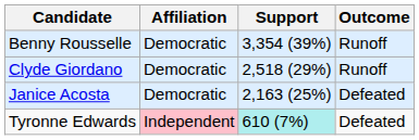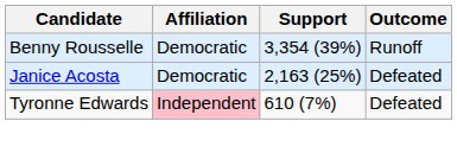 <table class="wikitable">
 <tr>
 <th>Candidate</th>
 <th>Affiliation</th>
 <th>Support</th>
 <th>Outcome</th>
 </tr>
 <tr>
 <td bgcolor=#DDEEFF>Benny Rousselle</td>
 <td bgcolor=#DDEEFF>Democratic</td>
 <td bgcolor=#DDEEFF>3,354 (39%)</td>
 <td bgcolor=#DDEEFF>Runoff</td>
 </tr>
 <tr>
-<td bgcolor=#DDEEFF><a href='#'>Clyde Giordano</a></td>
-<td bgcolor=#DDEEFF>Democratic</td>
-<td bgcolor=#DDEEFF>2,518 (29%)</td>
-<td bgcolor=#DDEEFF>Runoff</td>
-</tr>
-<tr>
 <td bgcolor=#DDEEFF><a href='#'>Janice Acosta</a></td>
 <td bgcolor=#DDEEFF>Democratic</td>
 <td bgcolor=#DDEEFF>2,163 (25%)</td>
 <td bgcolor=#DDEEFF>Defeated</td>
 </tr>
 <tr>
 <td>Tyronne Edwards</td>
 <td style="background: pink;">Independent</td>
-<td style="background: paleturquoise;">610 (7%)</td>
+<td>610 (7%)</td>
 <td>Defeated</td>
 </tr>
 </table>
